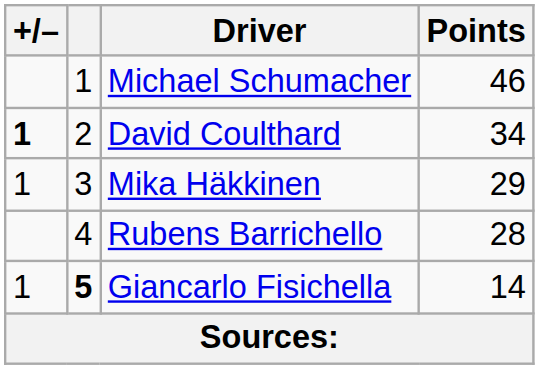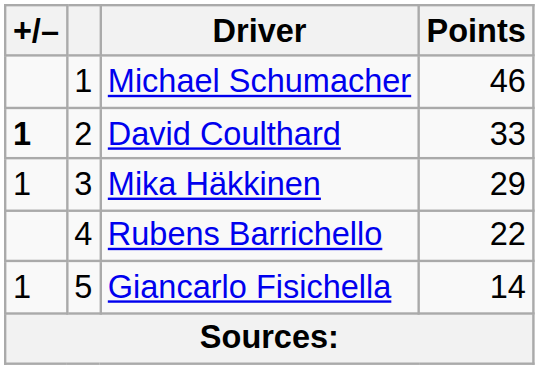 <table class="wikitable" style="font-size: 85%;">
 <tr>
 <th scope="col">+/–</th>
 <th scope="col"></th>
 <th scope="col">Driver</th>
 <th scope="col">Points</th>
 </tr>
 <tr>
 <td align="left"></td>
 <td align="center">1</td>
 <td> <a href='#'>Michael Schumacher</a></td>
 <td align="right">46</td>
 </tr>
 <tr>
 <td align="left"><strong> 1</strong></td>
 <td align="center">2</td>
 <td> <a href='#'>David Coulthard</a></td>
-<td align="right">34</td>
+<td align="right">33</td>
 </tr>
 <tr>
 <td align="left"> 1</td>
 <td align="center">3</td>
 <td> <a href='#'>Mika Häkkinen</a></td>
 <td align="right">29</td>
 </tr>
 <tr>
 <td align="left"></td>
 <td align="center">4</td>
 <td> <a href='#'>Rubens Barrichello</a></td>
-<td align="right">28</td>
+<td align="right">22</td>
 </tr>
 <tr>
 <td align="left"> 1</td>
-<td align="center"><strong>5</strong></td>
+<td align="center">5</td>
 <td> <a href='#'>Giancarlo Fisichella</a></td>
 <td align="right">14</td>
 </tr>
 <tr>
 <th colspan=4>Sources:</th>
 </tr>
 </table>
